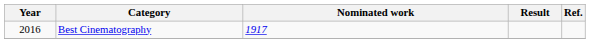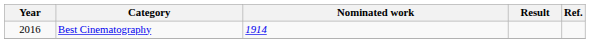 <table class=wikitable>
 <tr>
 <th scope="col" style="width:5em;">Year</th>
 <th scope="col" style="width:20em;">Category</th>
 <th scope="col" style="width:30em;">Nominated work</th>
 <th scope="col" style="width:5em;">Result</th>
 <th>Ref.</th>
 </tr>
 <tr>
 <td style="text-align:center;">2016</td>
 <td><a href='#'>Best Cinematography</a></td>
-<td><em><a href='#'>1917</a></em></td>
+<td><em><a href='#'>1914</a></em></td>
 <td></td>
 <td></td>
 </tr>
 <tr>
 </tr>
 </table>
